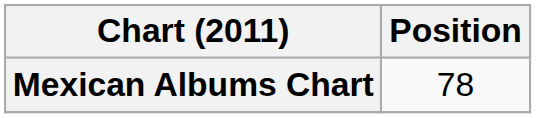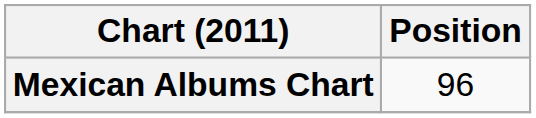 <table class="wikitable sortable plainrowheaders">
 <tr>
 <th scope="col">Chart (2011)</th>
 <th scope="col">Position</th>
 </tr>
 <tr>
 <th scope="row">Mexican Albums Chart</th>
-<td style="text-align: center;">78</td>
+<td style="text-align: center;">96</td>
 </tr>
 <tr>
 </tr>
 </table>
